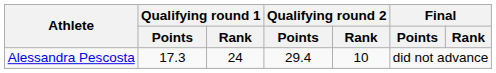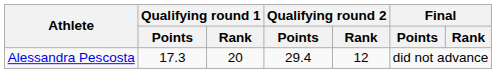 <table class="wikitable" style="font-size:90%">
 <tr>
 <th rowspan="2">Athlete</th>
 <th colspan="2">Qualifying round 1</th>
 <th colspan="2">Qualifying round 2</th>
 <th colspan="2">Final</th>
 </tr>
 <tr>
 <th>Points</th>
 <th>Rank</th>
 <th>Points</th>
 <th>Rank</th>
 <th>Points</th>
 <th>Rank</th>
 </tr>
 <tr>
 <td><a href='#'>Alessandra Pescosta</a></td>
 <td align="center">17.3</td>
-<td align="center">24</td>
+<td align="center">20</td>
 <td align="center">29.4</td>
-<td align="center">10</td>
+<td align="center">12</td>
 <td colspan="2">did not advance</td>
 </tr>
 </table>
